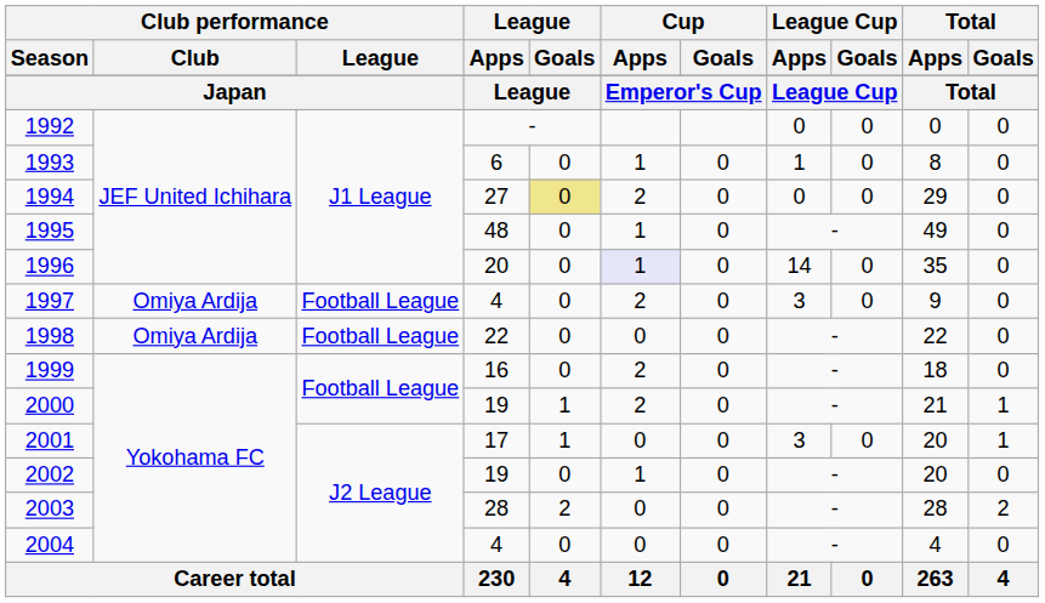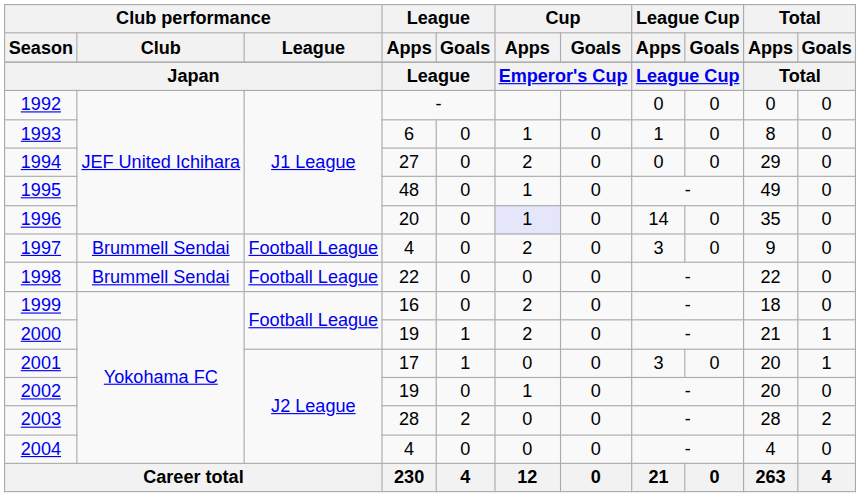 <table class="wikitable" style="text-align:center">
 <tr>
 <th colspan=3>Club performance</th>
 <th colspan=2>League</th>
 <th colspan=2>Cup</th>
 <th colspan=2>League Cup</th>
 <th colspan=2>Total</th>
 </tr>
 <tr>
 <th>Season</th>
 <th>Club</th>
 <th>League</th>
 <th>Apps</th>
 <th>Goals</th>
 <th>Apps</th>
 <th>Goals</th>
 <th>Apps</th>
 <th>Goals</th>
 <th>Apps</th>
 <th>Goals</th>
 </tr>
 <tr>
 </tr>
 <tr>
 <th colspan=3>Japan</th>
 <th colspan=2>League</th>
 <th colspan=2><a href='#'>Emperor's Cup</a></th>
 <th colspan=2><a href='#'>League Cup</a></th>
 <th colspan=2>Total</th>
 </tr>
 <tr>
 <td><a href='#'>1992</a></td>
 <td rowspan="5"><a href='#'>JEF United Ichihara</a></td>
 <td rowspan="5"><a href='#'>J1 League</a></td>
 <td colspan="2">-</td>
 <td></td>
 <td></td>
 <td>0</td>
 <td>0</td>
 <td>0</td>
 <td>0</td>
 </tr>
 <tr>
 <td><a href='#'>1993</a></td>
 <td>6</td>
 <td>0</td>
 <td>1</td>
 <td>0</td>
 <td>1</td>
 <td>0</td>
 <td>8</td>
 <td>0</td>
 </tr>
 <tr>
 <td><a href='#'>1994</a></td>
 <td>27</td>
-<td style="background: khaki;">0</td>
+<td>0</td>
 <td>2</td>
 <td>0</td>
 <td>0</td>
 <td>0</td>
 <td>29</td>
 <td>0</td>
 </tr>
 <tr>
 <td><a href='#'>1995</a></td>
 <td>48</td>
 <td>0</td>
 <td>1</td>
 <td>0</td>
 <td colspan="2">-</td>
 <td>49</td>
 <td>0</td>
 </tr>
 <tr>
 <td><a href='#'>1996</a></td>
 <td>20</td>
 <td>0</td>
 <td style="background: lavender;">1</td>
 <td>0</td>
 <td>14</td>
 <td>0</td>
 <td>35</td>
 <td>0</td>
 </tr>
 <tr>
 <td><a href='#'>1997</a></td>
-<td><a href='#'>Omiya Ardija</a></td>
+<td><a href='#'>Brummell Sendai</a></td>
 <td><a href='#'>Football League</a></td>
 <td>4</td>
 <td>0</td>
 <td>2</td>
 <td>0</td>
 <td>3</td>
 <td>0</td>
 <td>9</td>
 <td>0</td>
 </tr>
 <tr>
 <td><a href='#'>1998</a></td>
-<td><a href='#'>Omiya Ardija</a></td>
+<td><a href='#'>Brummell Sendai</a></td>
 <td><a href='#'>Football League</a></td>
 <td>22</td>
 <td>0</td>
 <td>0</td>
 <td>0</td>
 <td colspan="2">-</td>
 <td>22</td>
 <td>0</td>
 </tr>
 <tr>
 <td><a href='#'>1999</a></td>
 <td rowspan="6"><a href='#'>Yokohama FC</a></td>
 <td rowspan="2"><a href='#'>Football League</a></td>
 <td>16</td>
 <td>0</td>
 <td>2</td>
 <td>0</td>
 <td colspan="2">-</td>
 <td>18</td>
 <td>0</td>
 </tr>
 <tr>
 <td><a href='#'>2000</a></td>
 <td>19</td>
 <td>1</td>
 <td>2</td>
 <td>0</td>
 <td colspan="2">-</td>
 <td>21</td>
 <td>1</td>
 </tr>
 <tr>
 <td><a href='#'>2001</a></td>
 <td rowspan="4"><a href='#'>J2 League</a></td>
 <td>17</td>
 <td>1</td>
 <td>0</td>
 <td>0</td>
 <td>3</td>
 <td>0</td>
 <td>20</td>
 <td>1</td>
 </tr>
 <tr>
 <td><a href='#'>2002</a></td>
 <td>19</td>
 <td>0</td>
 <td>1</td>
 <td>0</td>
 <td colspan="2">-</td>
 <td>20</td>
 <td>0</td>
 </tr>
 <tr>
 <td><a href='#'>2003</a></td>
 <td>28</td>
 <td>2</td>
 <td>0</td>
 <td>0</td>
 <td colspan="2">-</td>
 <td>28</td>
 <td>2</td>
 </tr>
 <tr>
 <td><a href='#'>2004</a></td>
 <td>4</td>
 <td>0</td>
 <td>0</td>
 <td>0</td>
 <td colspan="2">-</td>
 <td>4</td>
 <td>0</td>
 </tr>
 <tr>
 <th colspan=3>Career total</th>
 <th>230</th>
 <th>4</th>
 <th>12</th>
 <th>0</th>
 <th>21</th>
 <th>0</th>
 <th>263</th>
 <th>4</th>
 </tr>
 </table>
